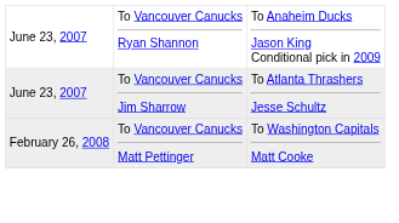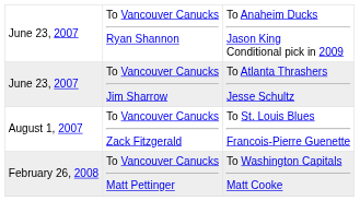 <table border=1 style="border-collapse:collapse" bordercolor="#DFDFDF"  cellpadding="5">
 <tr>
 <td>June 23, <a href='#'>2007</a></td>
 <td valign="top">To <a href='#'>Vancouver Canucks</a> <hr><a href='#'>Ryan Shannon</a></td>
 <td valign="top">To <a href='#'>Anaheim Ducks</a> <hr><a href='#'>Jason King</a> <br> Conditional pick in <a href='#'>2009</a></td>
 </tr>
 <tr bgcolor="eeeeee">
 <td>June 23, <a href='#'>2007</a></td>
 <td valign="top">To <a href='#'>Vancouver Canucks</a> <hr><a href='#'>Jim Sharrow</a></td>
 <td valign="top">To <a href='#'>Atlanta Thrashers</a> <hr><a href='#'>Jesse Schultz</a></td>
 </tr>
+<tr>
+<td>August 1, <a href='#'>2007</a></td>
+<td valign="top">To <a href='#'>Vancouver Canucks</a> <hr><a href='#'>Zack Fitzgerald</a></td>
+<td valign="top">To <a href='#'>St. Louis Blues</a> <hr><a href='#'>Francois-Pierre Guenette</a></td>
+</tr>
 <tr bgcolor="eeeeee">
 <td>February 26, <a href='#'>2008</a></td>
 <td valign="top">To <a href='#'>Vancouver Canucks</a> <hr><a href='#'>Matt Pettinger</a></td>
 <td valign="top">To <a href='#'>Washington Capitals</a> <hr><a href='#'>Matt Cooke</a></td>
 </tr>
 <tr>
 </tr>
 </table>
